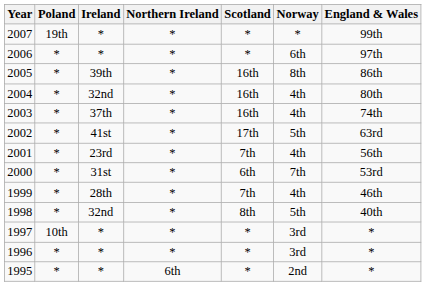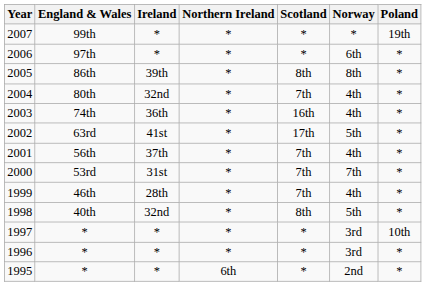 <table class="wikitable" style="text-align:center">
 <tr>
 <th>Year</th>
-<th>Poland</th>
+<th>England & Wales</th>
 <th>Ireland</th>
 <th>Northern Ireland</th>
 <th>Scotland</th>
 <th>Norway</th>
-<th>England & Wales</th>
+<th>Poland</th>
 </tr>
 <tr>
 <td>2007</td>
-<td>19th</td>
+<td>99th</td>
 <td>*</td>
 <td>*</td>
 <td>*</td>
 <td>*</td>
-<td>99th</td>
+<td>19th</td>
 </tr>
 <tr>
 <td>2006</td>
+<td>97th</td>
+<td>*</td>
+<td>*</td>
+<td>*</td>
+<td>6th</td>
+<td>*</td>
+</tr>
+<tr>
+<td>2005</td>
+<td>86th</td>
+<td>39th</td>
+<td>*</td>
+<td>8th</td>
+<td>8th</td>
+<td>*</td>
+</tr>
+<tr>
+<td>2004</td>
+<td>80th</td>
+<td>32nd</td>
+<td>*</td>
+<td>7th</td>
+<td>4th</td>
+<td>*</td>
+</tr>
+<tr>
+<td>2003</td>
+<td>74th</td>
+<td>36th</td>
+<td>*</td>
+<td>16th</td>
+<td>4th</td>
+<td>*</td>
+</tr>
+<tr>
+<td>2002</td>
+<td>63rd</td>
+<td>41st</td>
+<td>*</td>
+<td>17th</td>
+<td>5th</td>
+<td>*</td>
+</tr>
+<tr>
+<td>2001</td>
+<td>56th</td>
+<td>37th</td>
+<td>*</td>
+<td>7th</td>
+<td>4th</td>
+<td>*</td>
+</tr>
+<tr>
+<td>2000</td>
+<td>53rd</td>
+<td>31st</td>
+<td>*</td>
+<td>7th</td>
+<td>7th</td>
+<td>*</td>
+</tr>
+<tr>
+<td>1999</td>
+<td>46th</td>
+<td>28th</td>
+<td>*</td>
+<td>7th</td>
+<td>4th</td>
+<td>*</td>
+</tr>
+<tr>
+<td>1998</td>
+<td>40th</td>
+<td>32nd</td>
+<td>*</td>
+<td>8th</td>
+<td>5th</td>
+<td>*</td>
+</tr>
+<tr>
+<td>1997</td>
 <td>*</td>
 <td>*</td>
 <td>*</td>
 <td>*</td>
-<td>6th</td>
-<td>97th</td>
-</tr>
-<tr>
-<td>2005</td>
-<td>*</td>
-<td>39th</td>
-<td>*</td>
-<td>16th</td>
-<td>8th</td>
-<td>86th</td>
-</tr>
-<tr>
-<td>2004</td>
-<td>*</td>
-<td>32nd</td>
-<td>*</td>
-<td>16th</td>
-<td>4th</td>
-<td>80th</td>
-</tr>
-<tr>
-<td>2003</td>
-<td>*</td>
-<td>37th</td>
-<td>*</td>
-<td>16th</td>
-<td>4th</td>
-<td>74th</td>
-</tr>
-<tr>
-<td>2002</td>
-<td>*</td>
-<td>41st</td>
-<td>*</td>
-<td>17th</td>
-<td>5th</td>
-<td>63rd</td>
-</tr>
-<tr>
-<td>2001</td>
-<td>*</td>
-<td>23rd</td>
-<td>*</td>
-<td>7th</td>
-<td>4th</td>
-<td>56th</td>
-</tr>
-<tr>
-<td>2000</td>
-<td>*</td>
-<td>31st</td>
-<td>*</td>
-<td>6th</td>
-<td>7th</td>
-<td>53rd</td>
-</tr>
-<tr>
-<td>1999</td>
-<td>*</td>
-<td>28th</td>
-<td>*</td>
-<td>7th</td>
-<td>4th</td>
-<td>46th</td>
-</tr>
-<tr>
-<td>1998</td>
-<td>*</td>
-<td>32nd</td>
-<td>*</td>
-<td>8th</td>
-<td>5th</td>
-<td>40th</td>
-</tr>
-<tr>
-<td>1997</td>
+<td>3rd</td>
 <td>10th</td>
-<td>*</td>
-<td>*</td>
-<td>*</td>
-<td>3rd</td>
-<td>*</td>
 </tr>
 <tr>
 <td>1996</td>
 <td>*</td>
 <td>*</td>
 <td>*</td>
 <td>*</td>
 <td>3rd</td>
 <td>*</td>
 </tr>
 <tr>
 <td>1995</td>
 <td>*</td>
 <td>*</td>
 <td>6th</td>
 <td>*</td>
 <td>2nd</td>
 <td>*</td>
 </tr>
 </table>
